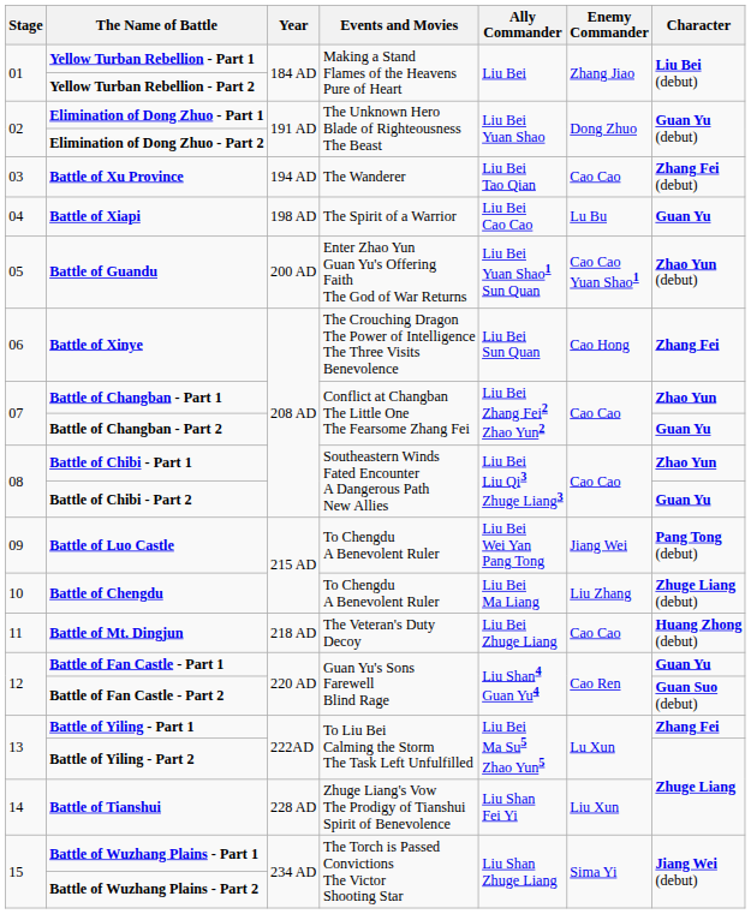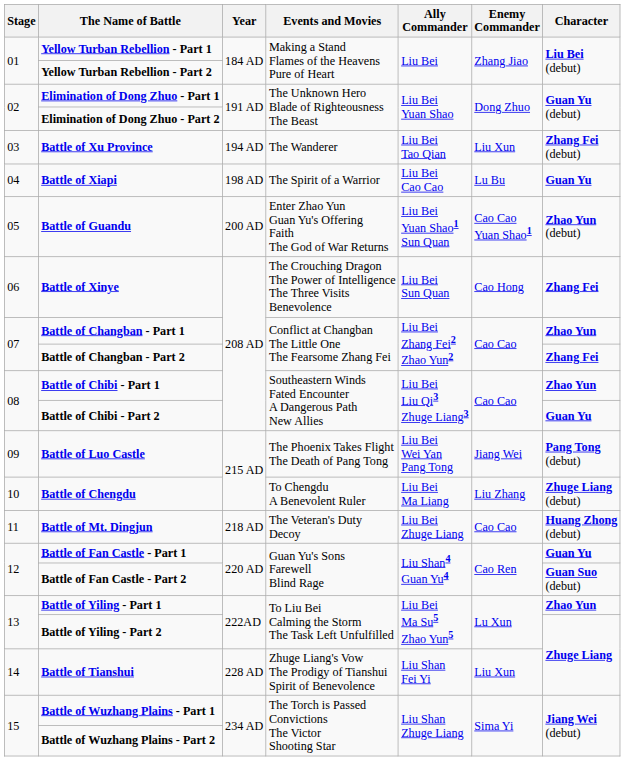 <table class="wikitable sortable">
 <tr>
 <th>Stage</th>
 <th>The Name of Battle</th>
 <th>Year</th>
 <th>Events and Movies</th>
 <th>Ally<br>Commander</th>
 <th>Enemy<br>Commander</th>
 <th>Character</th>
 </tr>
 <tr>
 <td rowspan="2">01</td>
 <td><strong><a href='#'>Yellow Turban Rebellion</a> - Part 1</strong></td>
 <td rowspan="2">184 AD</td>
 <td rowspan="2">Making a Stand<br>Flames of the Heavens<br>Pure of Heart</td>
 <td rowspan="2"><a href='#'>Liu Bei</a></td>
 <td rowspan="2"><a href='#'>Zhang Jiao</a></td>
 <td rowspan="2"><strong><a href='#'>Liu Bei</a></strong><br>(debut)</td>
 </tr>
 <tr>
 <td><strong>Yellow Turban Rebellion - Part 2</strong></td>
 </tr>
 <tr>
 <td rowspan=2>02</td>
 <td><strong><a href='#'>Elimination of Dong Zhuo</a> - Part 1</strong></td>
 <td rowspan=2>191 AD</td>
 <td rowspan=2>The Unknown Hero<br>Blade of Righteousness<br>The Beast</td>
 <td rowspan=2><a href='#'>Liu Bei</a><br><a href='#'>Yuan Shao</a></td>
 <td rowspan=2><a href='#'>Dong Zhuo</a></td>
 <td rowspan=2><strong><a href='#'>Guan Yu</a></strong><br>(debut)</td>
 </tr>
 <tr>
 <td><strong>Elimination of Dong Zhuo - Part 2</strong></td>
 </tr>
 <tr>
 <td>03</td>
 <td><strong><a href='#'>Battle of Xu Province</a></strong></td>
 <td>194 AD</td>
 <td>The Wanderer</td>
 <td><a href='#'>Liu Bei</a><br><a href='#'>Tao Qian</a></td>
-<td><a href='#'>Cao Cao</a></td>
+<td><a href='#'>Liu Xun</a></td>
 <td><strong><a href='#'>Zhang Fei</a></strong><br>(debut)</td>
 </tr>
 <tr>
 <td>04</td>
 <td><strong><a href='#'>Battle of Xiapi</a></strong></td>
 <td>198 AD</td>
 <td>The Spirit of a Warrior</td>
 <td><a href='#'>Liu Bei</a><br><a href='#'>Cao Cao</a></td>
 <td><a href='#'>Lu Bu</a></td>
 <td><strong><a href='#'>Guan Yu</a></strong></td>
 </tr>
 <tr>
 <td>05</td>
 <td><strong><a href='#'>Battle of Guandu</a></strong></td>
 <td>200 AD</td>
 <td>Enter Zhao Yun<br>Guan Yu's Offering<br>Faith<br>The God of War Returns</td>
 <td><a href='#'>Liu Bei</a><br><a href='#'>Yuan Shao</a><sup><strong><a href='#'>1</a></strong></sup><br><a href='#'>Sun Quan</a></td>
 <td><a href='#'>Cao Cao</a><br><a href='#'>Yuan Shao</a><sup><strong><a href='#'>1</a></strong></sup></td>
 <td><strong><a href='#'>Zhao Yun</a></strong><br>(debut)</td>
 </tr>
 <tr>
 <td>06</td>
 <td><strong><a href='#'>Battle of Xinye</a></strong></td>
 <td rowspan=5>208 AD</td>
 <td>The Crouching Dragon<br>The Power of Intelligence<br>The Three Visits<br>Benevolence</td>
 <td><a href='#'>Liu Bei</a><br><a href='#'>Sun Quan</a></td>
 <td><a href='#'>Cao Hong</a></td>
 <td><strong><a href='#'>Zhang Fei</a></strong></td>
 </tr>
 <tr>
 <td rowspan=2>07</td>
 <td><strong><a href='#'>Battle of Changban</a> - Part 1</strong></td>
 <td rowspan=2>Conflict at Changban<br>The Little One<br>The Fearsome Zhang Fei</td>
 <td rowspan=2><a href='#'>Liu Bei</a><br><a href='#'>Zhang Fei</a><sup><strong><a href='#'>2</a></strong></sup><br><a href='#'>Zhao Yun</a><sup><strong><a href='#'>2</a></strong></sup></td>
 <td rowspan=2><a href='#'>Cao Cao</a></td>
 <td><strong><a href='#'>Zhao Yun</a></strong></td>
 </tr>
 <tr>
 <td><strong>Battle of Changban - Part 2</strong></td>
-<td><strong><a href='#'>Guan Yu</a></strong></td>
+<td><strong><a href='#'>Zhang Fei</a></strong></td>
 </tr>
 <tr>
 <td rowspan=2>08</td>
 <td><strong><a href='#'>Battle of Chibi</a> - Part 1</strong></td>
 <td rowspan=2>Southeastern Winds<br>Fated Encounter<br>A Dangerous Path<br>New Allies</td>
 <td rowspan=2><a href='#'>Liu Bei</a><br><a href='#'>Liu Qi</a><sup><strong><a href='#'>3</a></strong></sup><br><a href='#'>Zhuge Liang</a><sup><strong><a href='#'>3</a></strong></sup></td>
 <td rowspan=2><a href='#'>Cao Cao</a></td>
 <td><strong><a href='#'>Zhao Yun</a></strong></td>
 </tr>
 <tr>
 <td><strong>Battle of Chibi - Part 2</strong></td>
 <td><strong><a href='#'>Guan Yu</a></strong></td>
 </tr>
 <tr>
 <td>09</td>
 <td><strong><a href='#'>Battle of Luo Castle</a></strong></td>
 <td rowspan=2>215 AD</td>
-<td>To Chengdu<br>A Benevolent Ruler</td>
+<td>The Phoenix Takes Flight<br>The Death of Pang Tong</td>
 <td><a href='#'>Liu Bei</a><br><a href='#'>Wei Yan</a><br><a href='#'>Pang Tong</a></td>
 <td><a href='#'>Jiang Wei</a></td>
 <td><strong><a href='#'>Pang Tong</a></strong><br>(debut)</td>
 </tr>
 <tr>
 <td>10</td>
 <td><strong><a href='#'>Battle of Chengdu</a></strong></td>
 <td>To Chengdu<br>A Benevolent Ruler</td>
 <td><a href='#'>Liu Bei</a><br><a href='#'>Ma Liang</a></td>
 <td><a href='#'>Liu Zhang</a></td>
 <td><strong><a href='#'>Zhuge Liang</a></strong><br>(debut)</td>
 </tr>
 <tr>
 <td>11</td>
 <td><strong><a href='#'>Battle of Mt. Dingjun</a></strong></td>
 <td>218 AD</td>
 <td>The Veteran's Duty<br>Decoy</td>
 <td><a href='#'>Liu Bei</a><br><a href='#'>Zhuge Liang</a></td>
 <td><a href='#'>Cao Cao</a></td>
 <td><strong><a href='#'>Huang Zhong</a></strong><br>(debut)</td>
 </tr>
 <tr>
 <td rowspan=2>12</td>
 <td><strong><a href='#'>Battle of Fan Castle</a> - Part 1</strong></td>
 <td rowspan=2>220 AD</td>
 <td rowspan=2>Guan Yu's Sons<br>Farewell<br>Blind Rage</td>
 <td rowspan=2><a href='#'>Liu Shan</a><sup><strong><a href='#'>4</a></strong></sup><br><a href='#'>Guan Yu</a><sup><strong><a href='#'>4</a></strong></sup></td>
 <td rowspan=2><a href='#'>Cao Ren</a></td>
 <td><strong><a href='#'>Guan Yu</a></strong></td>
 </tr>
 <tr>
 <td><strong>Battle of Fan Castle - Part 2</strong></td>
 <td><strong><a href='#'>Guan Suo</a></strong><br>(debut)</td>
 </tr>
 <tr>
 <td rowspan=2>13</td>
 <td><strong><a href='#'>Battle of Yiling</a> - Part 1</strong></td>
 <td rowspan=2>222AD</td>
 <td rowspan=2>To Liu Bei<br>Calming the Storm<br>The Task Left Unfulfilled</td>
 <td rowspan=2><a href='#'>Liu Bei</a><br><a href='#'>Ma Su</a><sup><strong><a href='#'>5</a></strong></sup><br><a href='#'>Zhao Yun</a><sup><strong><a href='#'>5</a></strong></sup></td>
 <td rowspan=2><a href='#'>Lu Xun</a></td>
-<td><strong><a href='#'>Zhang Fei</a></strong></td>
+<td><strong><a href='#'>Zhao Yun</a></strong></td>
 </tr>
 <tr>
 <td><strong>Battle of Yiling - Part 2</strong></td>
 <td rowspan=2><strong><a href='#'>Zhuge Liang</a></strong></td>
 </tr>
 <tr>
 <td>14</td>
 <td><strong><a href='#'>Battle of Tianshui</a></strong></td>
 <td>228 AD</td>
 <td>Zhuge Liang's Vow<br>The Prodigy of Tianshui<br>Spirit of Benevolence</td>
 <td><a href='#'>Liu Shan</a><br><a href='#'>Fei Yi</a></td>
 <td><a href='#'>Liu Xun</a></td>
 </tr>
 <tr>
 <td rowspan=2>15</td>
 <td><strong><a href='#'>Battle of Wuzhang Plains</a> - Part 1</strong></td>
 <td rowspan=2>234 AD</td>
 <td rowspan=2>The Torch is Passed<br>Convictions<br>The Victor<br>Shooting Star</td>
 <td rowspan=2><a href='#'>Liu Shan</a><br><a href='#'>Zhuge Liang</a></td>
 <td rowspan=2><a href='#'>Sima Yi</a></td>
 <td rowspan=2><strong><a href='#'>Jiang Wei</a></strong><br>(debut)</td>
 </tr>
 <tr>
 <td><strong>Battle of Wuzhang Plains - Part 2</strong></td>
 </tr>
 </table>
